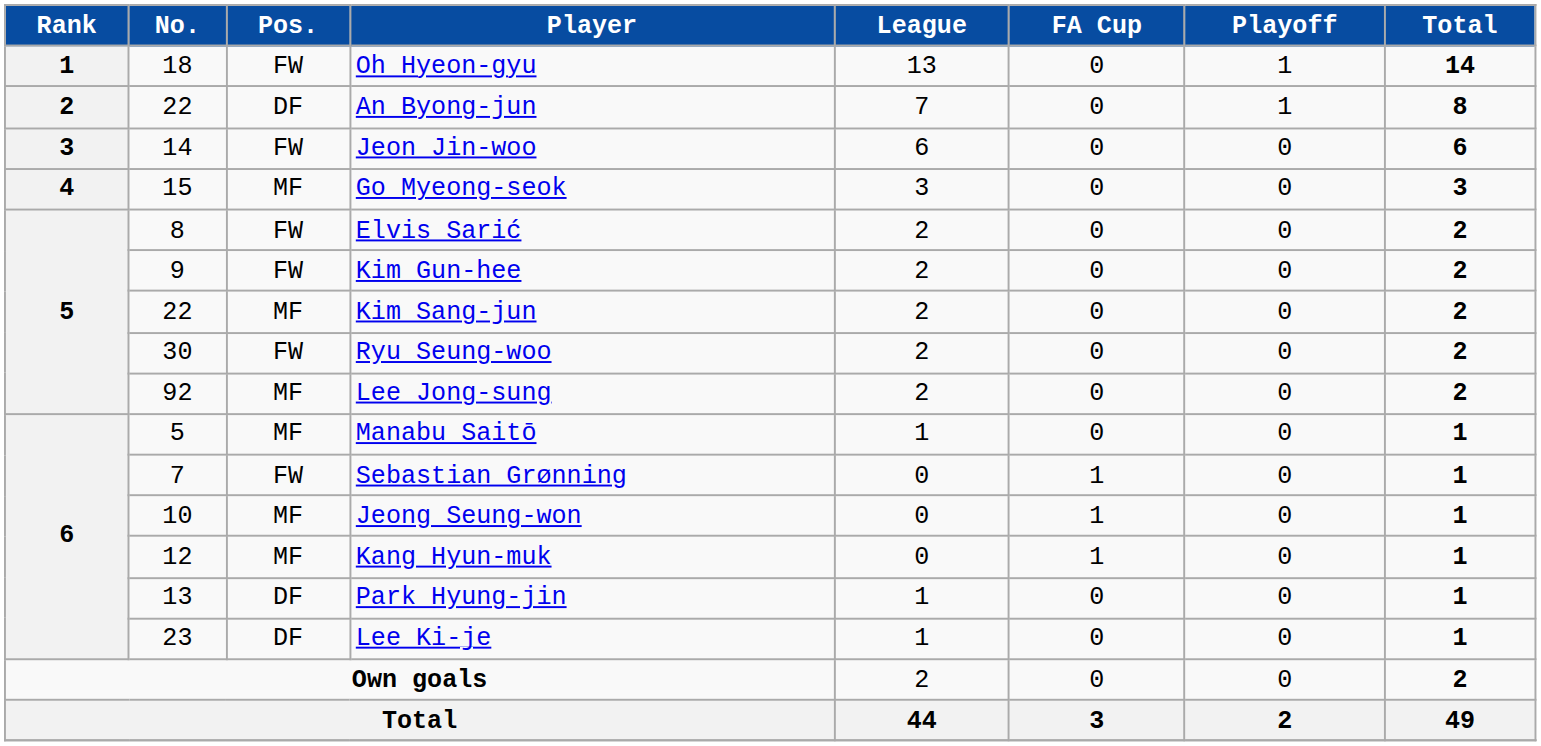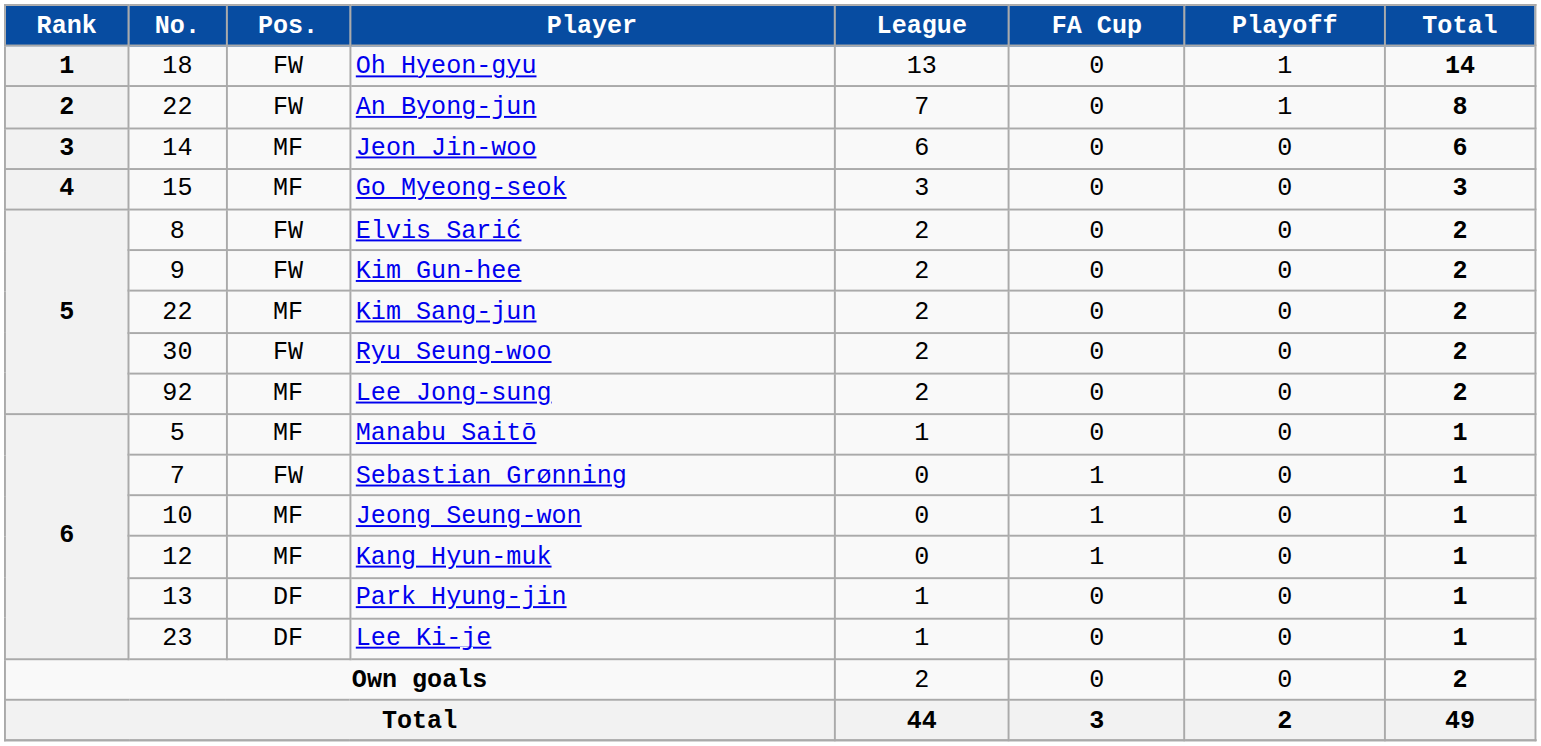 <table class="wikitable sortable" style="text-align:center;width:40%;">
 <tr>
 <th style=background-color:#074CA1;color:#FFFFFF>Rank</th>
 <th style=background-color:#074CA1;color:#FFFFFF>No.</th>
 <th style=background-color:#074CA1;color:#FFFFFF>Pos.</th>
 <th style=background-color:#074CA1;color:#FFFFFF>Player</th>
 <th style=background-color:#074CA1;color:#FFFFFF>League</th>
 <th style=background-color:#074CA1;color:#FFFFFF>FA Cup</th>
 <th style=background-color:#074CA1;color:#FFFFFF>Playoff</th>
 <th style=background-color:#074CA1;color:#FFFFFF>Total</th>
 </tr>
 <tr>
 <th>1</th>
 <td>18</td>
 <td>FW</td>
 <td align=left> <a href='#'>Oh Hyeon-gyu</a></td>
 <td>13</td>
 <td>0</td>
 <td>1</td>
 <td><strong>14</strong></td>
 </tr>
 <tr>
 <th>2</th>
 <td>22</td>
-<td>DF</td>
+<td>FW</td>
 <td align=left> <a href='#'>An Byong-jun</a></td>
 <td>7</td>
 <td>0</td>
 <td>1</td>
 <td><strong>8</strong></td>
 </tr>
 <tr>
 <th>3</th>
 <td>14</td>
-<td>FW</td>
+<td>MF</td>
 <td align=left> <a href='#'>Jeon Jin-woo</a></td>
 <td>6</td>
 <td>0</td>
 <td>0</td>
 <td><strong>6</strong></td>
 </tr>
 <tr>
 <th>4</th>
 <td>15</td>
 <td>MF</td>
 <td align=left> <a href='#'>Go Myeong-seok</a></td>
 <td>3</td>
 <td>0</td>
 <td>0</td>
 <td><strong>3</strong></td>
 </tr>
 <tr>
 <th rowspan="5">5</th>
 <td>8</td>
 <td>FW</td>
 <td align=left> <a href='#'>Elvis Sarić</a></td>
 <td>2</td>
 <td>0</td>
 <td>0</td>
 <td><strong>2</strong></td>
 </tr>
 <tr>
 <td>9</td>
 <td>FW</td>
 <td align=left> <a href='#'>Kim Gun-hee</a></td>
 <td>2</td>
 <td>0</td>
 <td>0</td>
 <td><strong>2</strong></td>
 </tr>
 <tr>
 <td>22</td>
 <td>MF</td>
 <td align=left> <a href='#'>Kim Sang-jun</a></td>
 <td>2</td>
 <td>0</td>
 <td>0</td>
 <td><strong>2</strong></td>
 </tr>
 <tr>
 <td>30</td>
 <td>FW</td>
 <td align=left> <a href='#'>Ryu Seung-woo</a></td>
 <td>2</td>
 <td>0</td>
 <td>0</td>
 <td><strong>2</strong></td>
 </tr>
 <tr>
 <td>92</td>
 <td>MF</td>
 <td align=left> <a href='#'>Lee Jong-sung</a></td>
 <td>2</td>
 <td>0</td>
 <td>0</td>
 <td><strong>2</strong></td>
 </tr>
 <tr>
 <th rowspan="6">6</th>
 <td>5</td>
 <td>MF</td>
 <td align=left> <a href='#'>Manabu Saitō</a></td>
 <td>1</td>
 <td>0</td>
 <td>0</td>
 <td><strong>1</strong></td>
 </tr>
 <tr>
 <td>7</td>
 <td>FW</td>
 <td align=left> <a href='#'>Sebastian Grønning</a></td>
 <td>0</td>
 <td>1</td>
 <td>0</td>
 <td><strong>1</strong></td>
 </tr>
 <tr>
 <td>10</td>
 <td>MF</td>
 <td align=left> <a href='#'>Jeong Seung-won</a></td>
 <td>0</td>
 <td>1</td>
 <td>0</td>
 <td><strong>1</strong></td>
 </tr>
 <tr>
 <td>12</td>
 <td>MF</td>
 <td align=left> <a href='#'>Kang Hyun-muk</a></td>
 <td>0</td>
 <td>1</td>
 <td>0</td>
 <td><strong>1</strong></td>
 </tr>
 <tr>
 <td>13</td>
 <td>DF</td>
 <td align=left> <a href='#'>Park Hyung-jin</a></td>
 <td>1</td>
 <td>0</td>
 <td>0</td>
 <td><strong>1</strong></td>
 </tr>
 <tr>
 <td>23</td>
 <td>DF</td>
 <td align=left> <a href='#'>Lee Ki-je</a></td>
 <td>1</td>
 <td>0</td>
 <td>0</td>
 <td><strong>1</strong></td>
 </tr>
 <tr>
 <td colspan="4"><strong>Own goals</strong></td>
 <td>2</td>
 <td>0</td>
 <td>0</td>
 <td><strong>2</strong></td>
 </tr>
 <tr>
 <th colspan=4>Total</th>
 <th>44</th>
 <th>3</th>
 <th>2</th>
 <th>49</th>
 </tr>
 <tr>
 </tr>
 </table>
